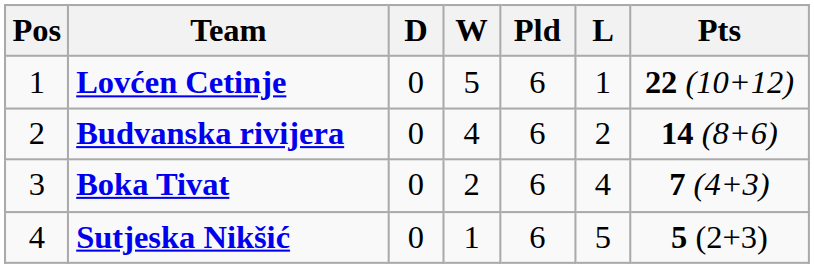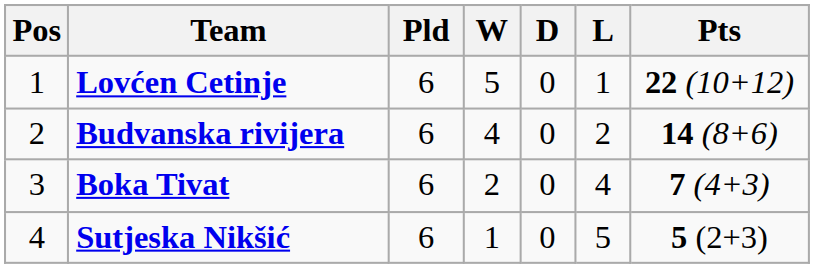 <table class="wikitable">
 <tr>
 <th>Pos</th>
 <th width="150">Team</th>
+<th width="30">Pld</th>
+<th width="20">W</th>
 <th width="20">D</th>
-<th width="20">W</th>
-<th width="30">Pld</th>
 <th width="20">L</th>
 <th width="80">Pts</th>
 </tr>
 <tr>
 <td style="text-align: center;">1</td>
 <td><strong><a href='#'>Lovćen Cetinje</a></strong></td>
+<td style="text-align: center;">6</td>
+<td style="text-align: center;">5</td>
 <td style="text-align: center;">0</td>
-<td style="text-align: center;">5</td>
-<td style="text-align: center;">6</td>
 <td style="text-align: center;">1</td>
 <td style="text-align: center;"><strong>22</strong> <em>(10+12)</em></td>
 </tr>
 <tr>
 <td style="text-align: center;">2</td>
 <td><strong><a href='#'>Budvanska rivijera</a></strong></td>
+<td style="text-align: center;">6</td>
+<td style="text-align: center;">4</td>
 <td style="text-align: center;">0</td>
-<td style="text-align: center;">4</td>
-<td style="text-align: center;">6</td>
 <td style="text-align: center;">2</td>
 <td style="text-align: center;"><strong>14</strong> <em>(8+6)</em></td>
 </tr>
 <tr>
 <td style="text-align: center;">3</td>
 <td><strong><a href='#'>Boka Tivat</a></strong></td>
+<td style="text-align: center;">6</td>
+<td style="text-align: center;">2</td>
 <td style="text-align: center;">0</td>
-<td style="text-align: center;">2</td>
-<td style="text-align: center;">6</td>
 <td style="text-align: center;">4</td>
 <td style="text-align: center;"><strong>7</strong> <em>(4+3)</em></td>
 </tr>
 <tr>
 <td style="text-align: center;">4</td>
 <td><strong><a href='#'>Sutjeska Nikšić</a></strong></td>
+<td style="text-align: center;">6</td>
+<td style="text-align: center;">1</td>
 <td style="text-align: center;">0</td>
-<td style="text-align: center;">1</td>
-<td style="text-align: center;">6</td>
 <td style="text-align: center;">5</td>
 <td style="text-align: center;"><strong>5</strong> (2+3)</td>
 </tr>
 </table>
